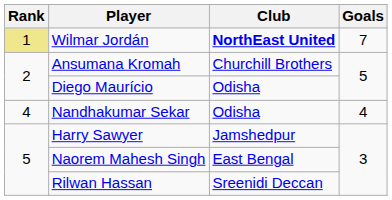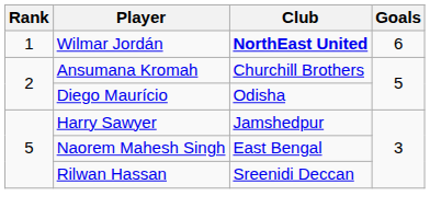 <table class="wikitable" style="text-align:center">
 <tr>
 <th>Rank</th>
 <th>Player</th>
 <th>Club</th>
 <th>Goals</th>
 </tr>
 <tr>
-<td style="background: khaki;">1</td>
+<td>1</td>
 <td align="left"> <a href='#'>Wilmar Jordán</a></td>
 <td align="left"><strong><a href='#'>NorthEast United</a></strong></td>
-<td>7</td>
+<td>6</td>
 </tr>
 <tr>
 <td rowspan="2">2</td>
 <td align="left"> <a href='#'>Ansumana Kromah</a></td>
 <td align="left"><a href='#'>Churchill Brothers</a></td>
 <td rowspan="2">5</td>
 </tr>
 <tr>
 <td align="left"> <a href='#'>Diego Maurício</a></td>
 <td align="left"><a href='#'>Odisha</a></td>
-</tr>
-<tr>
-<td>4</td>
-<td align="left"> <a href='#'>Nandhakumar Sekar</a></td>
-<td align="left"><a href='#'>Odisha</a></td>
-<td>4</td>
 </tr>
 <tr>
 <td rowspan="3">5</td>
 <td align="left"> <a href='#'>Harry Sawyer</a></td>
 <td align="left"><a href='#'>Jamshedpur</a></td>
 <td rowspan="3">3</td>
 </tr>
 <tr>
 <td align="left"> <a href='#'>Naorem Mahesh Singh</a></td>
 <td align="left"><a href='#'>East Bengal</a></td>
 </tr>
 <tr>
 <td align="left"> <a href='#'>Rilwan Hassan</a></td>
 <td align="left"><a href='#'>Sreenidi Deccan</a></td>
 </tr>
 </table>
